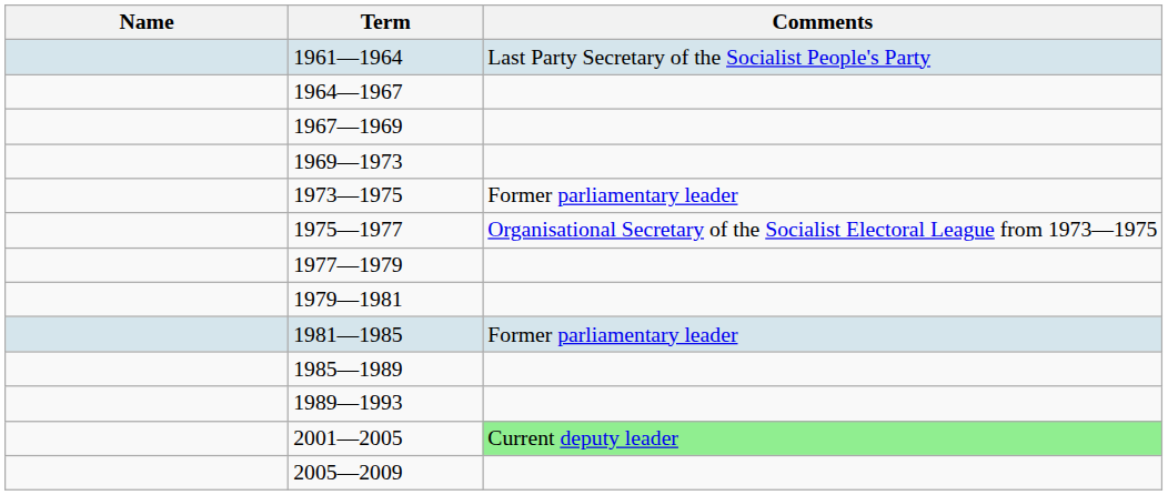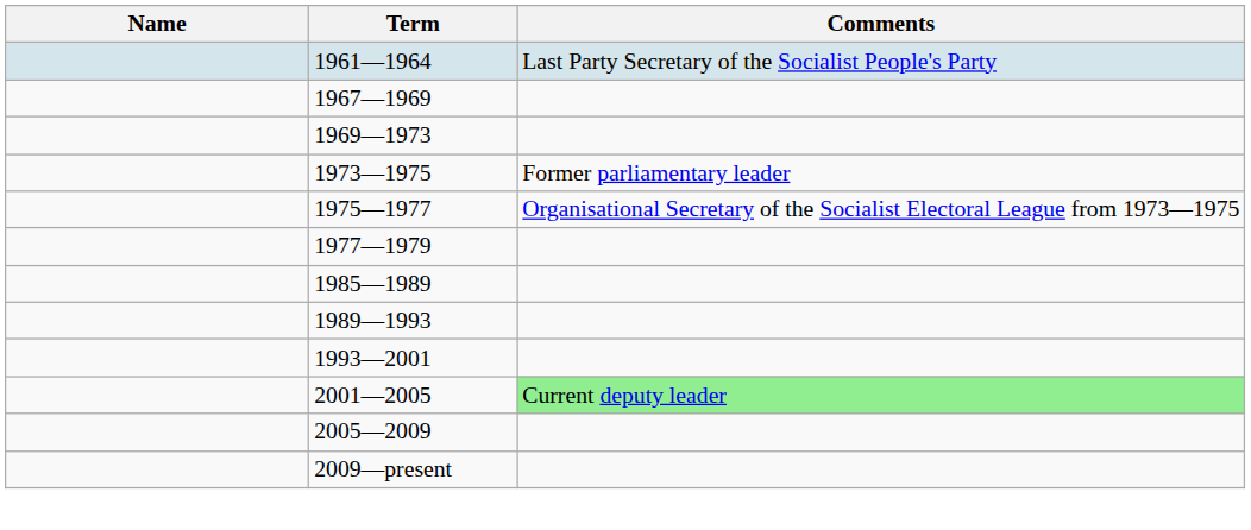 <table class="wikitable sortable">
 <tr>
 <th width="200">Name</th>
 <th width="135">Term</th>
 <th class="unsortable">Comments</th>
 </tr>
 <tr style="background:#D5E5EC">
 <td></td>
 <td>1961—1964</td>
 <td>Last Party Secretary of the <a href='#'>Socialist People's Party</a></td>
-</tr>
-<tr>
-<td></td>
-<td>1964—1967</td>
-<td></td>
 </tr>
 <tr>
 <td></td>
 <td>1967—1969</td>
 <td></td>
 </tr>
 <tr>
 <td></td>
 <td>1969—1973</td>
 <td></td>
 </tr>
 <tr>
 <td></td>
 <td>1973—1975</td>
 <td>Former <a href='#'>parliamentary leader</a></td>
 </tr>
 <tr>
 <td></td>
 <td>1975—1977</td>
 <td><a href='#'>Organisational Secretary</a> of the <a href='#'>Socialist Electoral League</a> from 1973—1975</td>
 </tr>
 <tr>
 <td></td>
 <td>1977—1979</td>
 <td></td>
 </tr>
 <tr>
 <td></td>
-<td>1979—1981</td>
-<td></td>
-</tr>
-<tr style="background:#D5E5EC">
-<td></td>
-<td>1981—1985</td>
-<td>Former <a href='#'>parliamentary leader</a></td>
-</tr>
-<tr>
-<td></td>
 <td>1985—1989</td>
 <td></td>
 </tr>
 <tr>
 <td></td>
 <td>1989—1993</td>
+<td></td>
+</tr>
+<tr>
+<td></td>
+<td>1993—2001</td>
 <td></td>
 </tr>
 <tr>
 <td></td>
 <td>2001—2005</td>
 <td style="background: lightgreen;">Current <a href='#'>deputy leader</a></td>
 </tr>
 <tr>
 <td></td>
 <td>2005—2009</td>
 <td></td>
 </tr>
+<tr>
+<td></td>
+<td>2009—present</td>
+<td></td>
+</tr>
 </table>
